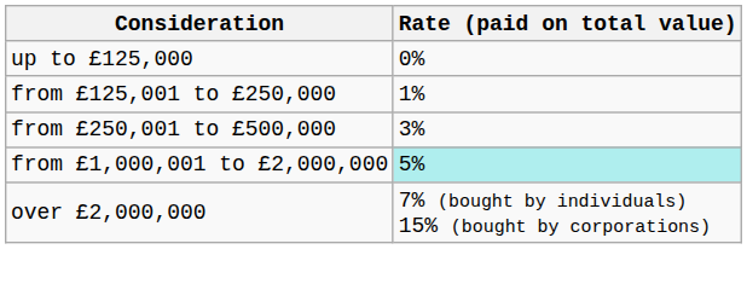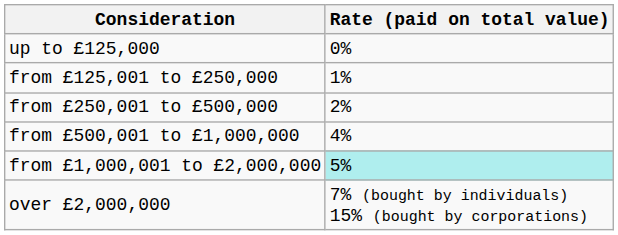 <table class="wikitable">
 <tr>
 <th>Consideration</th>
 <th>Rate (paid on total value)</th>
 </tr>
 <tr>
 <td>up to £125,000</td>
 <td>0%</td>
 </tr>
 <tr>
 <td>from £125,001 to £250,000</td>
 <td>1%</td>
 </tr>
 <tr>
 <td>from £250,001 to £500,000</td>
-<td>3%</td>
+<td>2%</td>
+</tr>
+<tr>
+<td>from £500,001 to £1,000,000</td>
+<td>4%</td>
 </tr>
 <tr>
 <td>from £1,000,001 to £2,000,000</td>
 <td style="background: paleturquoise;">5%</td>
 </tr>
 <tr>
 <td>over £2,000,000</td>
 <td>7% <small>(bought by individuals)</small> <br> 15% <small>(bought by corporations)</small></td>
 </tr>
 </table>
